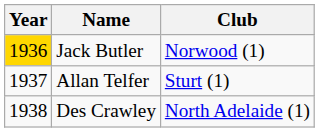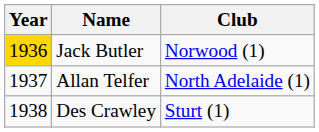 <table class="wikitable">
 <tr>
 <th>Year</th>
 <th>Name</th>
 <th>Club</th>
 </tr>
 <tr>
 <td style="background: gold;">1936</td>
 <td>Jack Butler</td>
 <td><a href='#'>Norwood</a> (1)</td>
 </tr>
 <tr>
 <td>1937</td>
 <td>Allan Telfer</td>
-<td><a href='#'>Sturt</a> (1)</td>
+<td><a href='#'>North Adelaide</a> (1)</td>
 </tr>
 <tr>
 <td>1938</td>
 <td>Des Crawley</td>
-<td><a href='#'>North Adelaide</a> (1)</td>
+<td><a href='#'>Sturt</a> (1)</td>
 </tr>
 </table>
